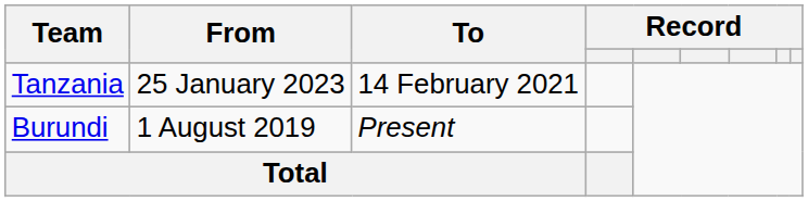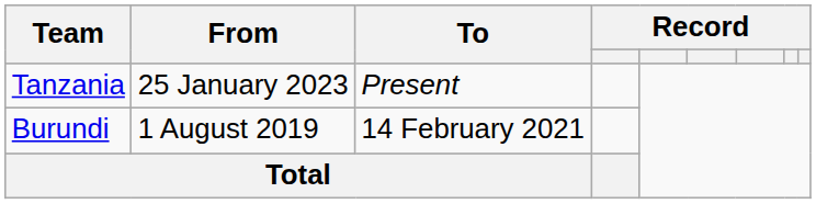 <table class="wikitable" style="text-align:centre">
 <tr>
 <th rowspan=2>Team</th>
 <th rowspan=2>From</th>
 <th rowspan=2>To</th>
 <th colspan=8>Record</th>
 </tr>
 <tr>
 <th width="20"></th>
 <th width="20"></th>
 <th width="20"></th>
 <th width="20"></th>
 <th></th>
 <th></th>
 </tr>
 <tr>
 <td align=left><a href='#'>Tanzania</a></td>
 <td align=left>25 January 2023</td>
-<td align=left>14 February 2021<br></td>
+<td align=left><em>Present</em><br></td>
 <td></td>
 </tr>
 <tr>
 <td align=left><a href='#'>Burundi</a></td>
 <td align=left>1 August 2019</td>
-<td align=left><em>Present</em><br></td>
+<td align=left>14 February 2021<br></td>
 <td></td>
 </tr>
 <tr>
 <th colspan=3>Total<br></th>
 <th></th>
 </tr>
 </table>
